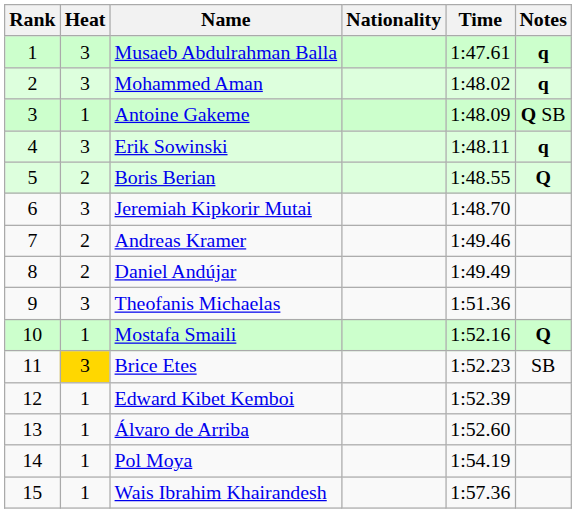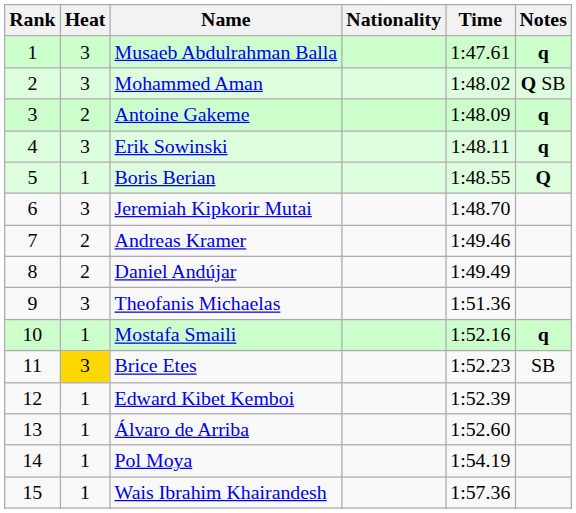 <table class="wikitable sortable" style="text-align:center">
 <tr>
 <th>Rank</th>
 <th>Heat</th>
 <th>Name</th>
 <th>Nationality</th>
 <th>Time</th>
 <th>Notes</th>
 </tr>
 <tr bgcolor=ccffcc>
 <td>1</td>
 <td>3</td>
 <td align=left><a href='#'>Musaeb Abdulrahman Balla</a></td>
 <td align=left></td>
 <td>1:47.61</td>
 <td><strong>q</strong></td>
 </tr>
 <tr bgcolor=ddffdd>
 <td>2</td>
 <td>3</td>
 <td align=left><a href='#'>Mohammed Aman</a></td>
 <td align=left></td>
 <td>1:48.02</td>
-<td><strong>q</strong></td>
+<td><strong>Q</strong> SB</td>
 </tr>
 <tr bgcolor=ccffcc>
 <td>3</td>
-<td>1</td>
+<td>2</td>
 <td align=left><a href='#'>Antoine Gakeme</a></td>
 <td align=left></td>
 <td>1:48.09</td>
-<td><strong>Q</strong> SB</td>
+<td><strong>q</strong></td>
 </tr>
 <tr bgcolor=ddffdd>
 <td>4</td>
 <td>3</td>
 <td align=left><a href='#'>Erik Sowinski</a></td>
 <td align=left></td>
 <td>1:48.11</td>
 <td><strong>q</strong></td>
 </tr>
 <tr bgcolor=ddffdd>
 <td>5</td>
-<td>2</td>
+<td>1</td>
 <td align=left><a href='#'>Boris Berian</a></td>
 <td align=left></td>
 <td>1:48.55</td>
 <td><strong>Q</strong></td>
 </tr>
 <tr>
 <td>6</td>
 <td>3</td>
 <td align=left><a href='#'>Jeremiah Kipkorir Mutai</a></td>
 <td align=left></td>
 <td>1:48.70</td>
 <td></td>
 </tr>
 <tr>
 <td>7</td>
 <td>2</td>
 <td align=left><a href='#'>Andreas Kramer</a></td>
 <td align=left></td>
 <td>1:49.46</td>
 <td></td>
 </tr>
 <tr>
 <td>8</td>
 <td>2</td>
 <td align=left><a href='#'>Daniel Andújar</a></td>
 <td align=left></td>
 <td>1:49.49</td>
 <td></td>
 </tr>
 <tr>
 <td>9</td>
 <td>3</td>
 <td align=left><a href='#'>Theofanis Michaelas</a></td>
 <td align=left></td>
 <td>1:51.36</td>
 <td></td>
 </tr>
 <tr bgcolor=ccffcc>
 <td>10</td>
 <td>1</td>
 <td align=left><a href='#'>Mostafa Smaili</a></td>
 <td align=left></td>
 <td>1:52.16</td>
-<td><strong>Q</strong></td>
+<td><strong>q</strong></td>
 </tr>
 <tr>
 <td>11</td>
 <td style="background: gold;">3</td>
 <td align=left><a href='#'>Brice Etes</a></td>
 <td align=left></td>
 <td>1:52.23</td>
 <td>SB</td>
 </tr>
 <tr>
 <td>12</td>
 <td>1</td>
 <td align=left><a href='#'>Edward Kibet Kemboi</a></td>
 <td align=left></td>
 <td>1:52.39</td>
 <td></td>
 </tr>
 <tr>
 <td>13</td>
 <td>1</td>
 <td align=left><a href='#'>Álvaro de Arriba</a></td>
 <td align=left></td>
 <td>1:52.60</td>
 <td></td>
 </tr>
 <tr>
 <td>14</td>
 <td>1</td>
 <td align=left><a href='#'>Pol Moya</a></td>
 <td align=left></td>
 <td>1:54.19</td>
 <td></td>
 </tr>
 <tr>
 <td>15</td>
 <td>1</td>
 <td align=left><a href='#'>Wais Ibrahim Khairandesh</a></td>
 <td align=left></td>
 <td>1:57.36</td>
 <td></td>
 </tr>
 </table>
